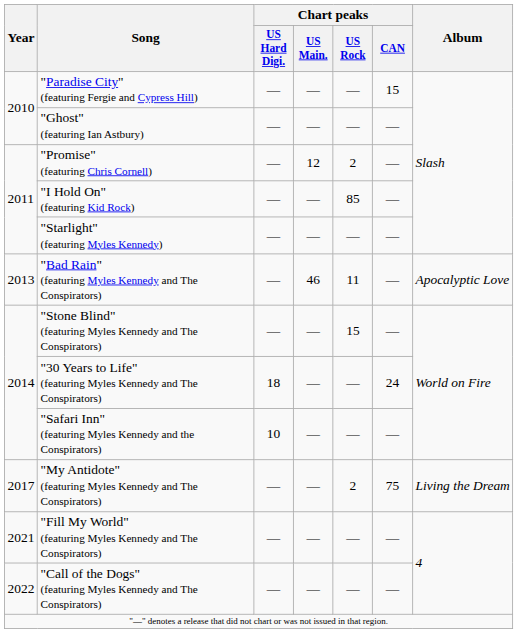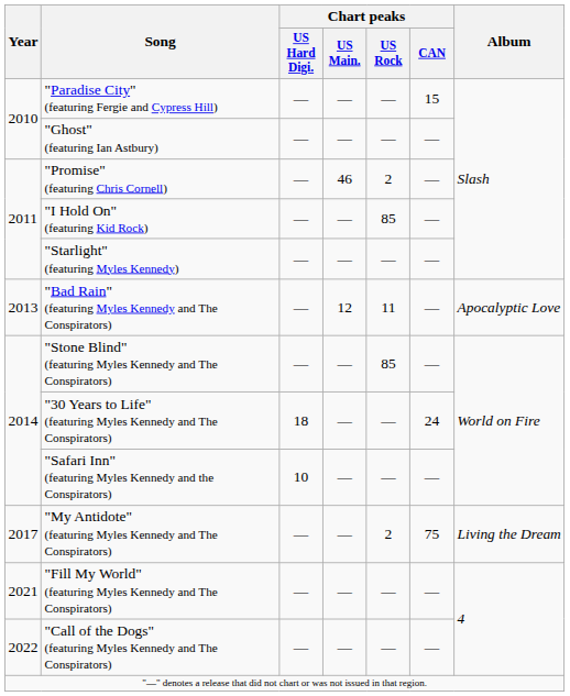 <table class="wikitable">
 <tr>
 <th rowspan="2">Year</th>
 <th rowspan="2" width="250">Song</th>
 <th colspan="4">Chart peaks</th>
 <th rowspan="2">Album</th>
 </tr>
 <tr>
 <th style="width:3em;font-size:85%"><a href='#'>US<br>Hard Digi.</a></th>
 <th style="width:3em;font-size:85%"><a href='#'>US<br>Main.</a><br></th>
 <th style="width:3em;font-size:85%"><a href='#'>US<br>Rock</a><br></th>
 <th style="width:3em;font-size:85%"><a href='#'>CAN</a><br></th>
 </tr>
 <tr>
 <td rowspan="2">2010</td>
 <td>"<a href='#'>Paradise City</a>"<br><small>(featuring Fergie and <a href='#'>Cypress Hill</a>)</small></td>
 <td align="center">—</td>
 <td align="center">—</td>
 <td align="center">—</td>
 <td align="center">15</td>
 <td rowspan="5"><em>Slash</em></td>
 </tr>
 <tr>
 <td>"Ghost"<br><small>(featuring Ian Astbury)</small></td>
 <td align="center">—</td>
 <td align="center">—</td>
 <td align="center">—</td>
 <td align="center">—</td>
 </tr>
 <tr>
 <td rowspan="3">2011</td>
 <td>"Promise"<br><small>(featuring <a href='#'>Chris Cornell</a>)</small></td>
 <td align="center">—</td>
-<td align="center">12</td>
+<td align="center">46</td>
 <td align="center">2</td>
 <td align="center">—</td>
 </tr>
 <tr>
 <td>"I Hold On"<br><small>(featuring <a href='#'>Kid Rock</a>)</small></td>
 <td align="center">—</td>
 <td align="center">—</td>
 <td align="center">85</td>
 <td align="center">—</td>
 </tr>
 <tr>
 <td>"Starlight"<br><small>(featuring <a href='#'>Myles Kennedy</a>)</small></td>
 <td align="center">—</td>
 <td align="center">—</td>
 <td align="center">—</td>
 <td align="center">—</td>
 </tr>
 <tr>
 <td>2013</td>
 <td>"<a href='#'>Bad Rain</a>"<br><small>(featuring <a href='#'>Myles Kennedy</a> and The Conspirators)</small></td>
 <td align="center">—</td>
-<td align="center">46</td>
+<td align="center">12</td>
 <td align="center">11</td>
 <td align="center">—</td>
 <td><em>Apocalyptic Love</em></td>
 </tr>
 <tr>
 <td rowspan="3">2014</td>
 <td>"Stone Blind"<br><small>(featuring Myles Kennedy and The Conspirators)</small></td>
 <td align="center">—</td>
 <td align="center">—</td>
-<td align="center">15</td>
+<td align="center">85</td>
 <td align="center">—</td>
 <td rowspan="3"><em>World on Fire</em></td>
 </tr>
 <tr>
 <td>"30 Years to Life"<br><small>(featuring Myles Kennedy and The Conspirators)</small></td>
 <td align="center">18</td>
 <td align="center">—</td>
 <td align="center">—</td>
 <td align="center">24</td>
 </tr>
 <tr>
 <td>"Safari Inn"<br><small>(featuring Myles Kennedy and the Conspirators)</small></td>
 <td align="center">10</td>
 <td align="center">—</td>
 <td align="center">—</td>
 <td align="center">—</td>
 </tr>
 <tr>
 <td>2017</td>
 <td>"My Antidote"<br><small>(featuring Myles Kennedy and The Conspirators)</small></td>
 <td align="center">—</td>
 <td align="center">—</td>
 <td align="center">2</td>
 <td align="center">75</td>
 <td><em>Living the Dream</em></td>
 </tr>
 <tr>
 <td>2021</td>
 <td>"Fill My World"<br><small>(featuring Myles Kennedy and The Conspirators)</small></td>
 <td align="center">—</td>
 <td align="center">—</td>
 <td align="center">—</td>
 <td align="center">—</td>
 <td rowspan="2"><em>4</em></td>
 </tr>
 <tr>
 <td>2022</td>
 <td>"Call of the Dogs"<br><small>(featuring Myles Kennedy and The Conspirators)</small></td>
 <td align="center">—</td>
 <td align="center">—</td>
 <td align="center">—</td>
 <td align="center">—</td>
 </tr>
 <tr>
 <td align="center" colspan="8" style="font-size: 8pt">"—" denotes a release that did not chart or was not issued in that region.</td>
 </tr>
 </table>
